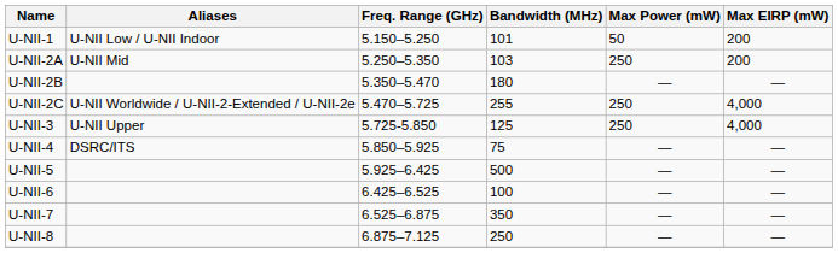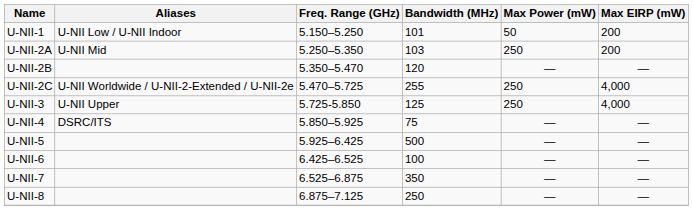 <table class="wikitable">
 <tr>
 <th>Name</th>
 <th>Aliases</th>
 <th>Freq. Range (GHz)</th>
 <th>Bandwidth (MHz)</th>
 <th>Max Power (mW)</th>
 <th>Max EIRP (mW)</th>
 </tr>
 <tr>
 <td>U-NII-1</td>
 <td>U-NII Low / U-NII Indoor</td>
 <td>5.150–5.250</td>
 <td>101</td>
 <td>50</td>
 <td>200</td>
 </tr>
 <tr>
 <td>U-NII-2A</td>
 <td>U-NII Mid</td>
 <td>5.250–5.350</td>
 <td>103</td>
 <td>250</td>
 <td>200</td>
 </tr>
 <tr>
 <td>U-NII-2B</td>
 <td></td>
 <td>5.350–5.470</td>
-<td>180</td>
+<td>120</td>
 <td align=center>—</td>
 <td align=center>—</td>
 </tr>
 <tr>
 <td>U-NII-2C</td>
 <td>U-NII Worldwide / U-NII-2-Extended / U-NII-2e</td>
 <td>5.470–5.725</td>
 <td>255</td>
 <td>250</td>
 <td>4,000</td>
 </tr>
 <tr>
 <td>U-NII-3</td>
 <td>U-NII Upper</td>
 <td>5.725-5.850</td>
 <td>125</td>
 <td>250</td>
 <td>4,000</td>
 </tr>
 <tr>
 <td>U-NII-4</td>
 <td>DSRC/ITS</td>
 <td>5.850–5.925</td>
 <td>75</td>
 <td align=center>—</td>
 <td align=center>—</td>
 </tr>
 <tr>
 <td>U-NII-5</td>
 <td></td>
 <td>5.925–6.425</td>
 <td>500</td>
 <td align=center>—</td>
 <td align=center>—</td>
 </tr>
 <tr>
 <td>U-NII-6</td>
 <td></td>
 <td>6.425–6.525</td>
 <td>100</td>
 <td align=center>—</td>
 <td align=center>—</td>
 </tr>
 <tr>
 <td>U-NII-7</td>
 <td></td>
 <td>6.525–6.875</td>
 <td>350</td>
 <td align=center>—</td>
 <td align=center>—</td>
 </tr>
 <tr>
 <td>U-NII-8</td>
 <td></td>
 <td>6.875–7.125</td>
 <td>250</td>
 <td align=center>—</td>
 <td align=center>—</td>
 </tr>
 <tr>
 </tr>
 </table>
